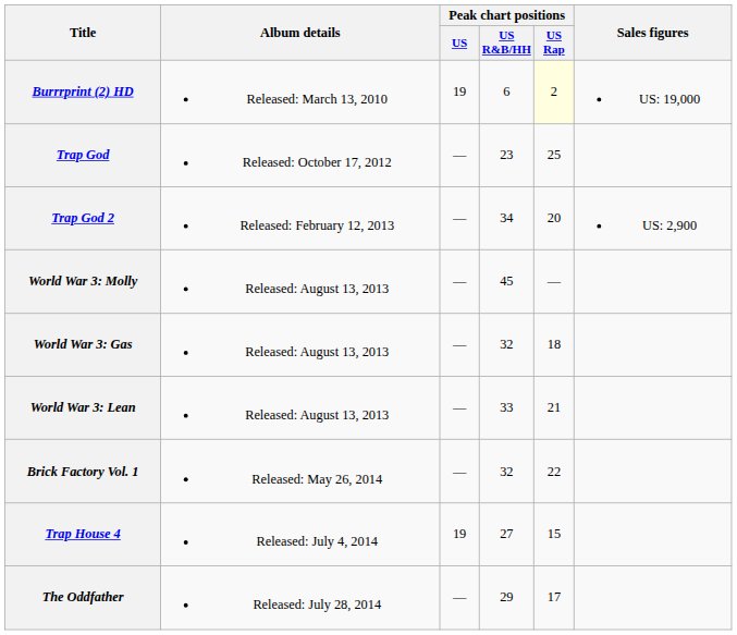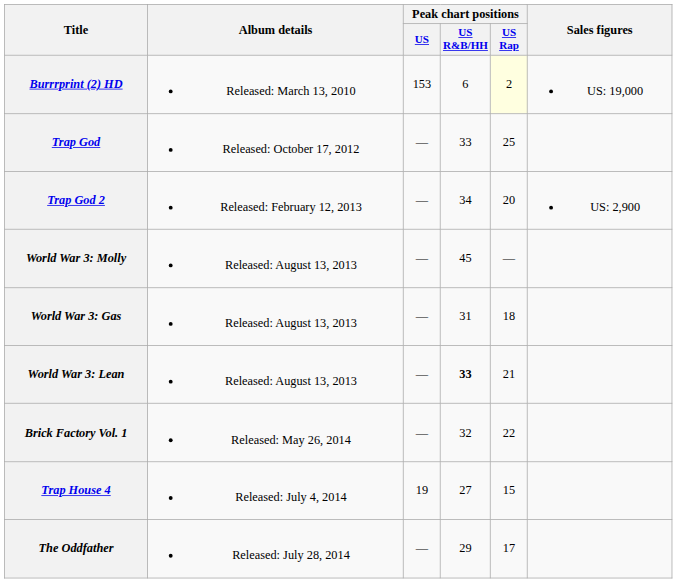 <table class="wikitable plainrowheaders" style="text-align:center;">
 <tr>
 <th scope="col" rowspan="2" style="width:12em;">Title</th>
 <th scope="col" rowspan="2" style="width:22em;">Album details</th>
 <th colspan="3" scope="col">Peak chart positions</th>
 <th scope="col" rowspan="2" style="width:12em;">Sales figures</th>
 </tr>
 <tr>
 <th scope="col" style="width:3em;font-size:90%;"><a href='#'>US</a><br></th>
 <th scope="col" style="width:3em;font-size:90%;"><a href='#'>US<br>R&B/HH</a></th>
 <th scope="col" style="width:3em;font-size:90%;"><a href='#'>US<br>Rap</a></th>
 </tr>
 <tr>
 <th scope="row"><em><a href='#'>Burrrprint (2) HD</a></em><br></th>
 <td><br><ul><li>Released: March 13, 2010</li></ul></td>
-<td>19</td>
+<td>153</td>
 <td>6</td>
 <td style="background: lightyellow;">2</td>
 <td><br><ul><li>US: 19,000</li></ul></td>
 </tr>
 <tr>
 <th scope="row"><em><a href='#'>Trap God</a></em><br></th>
 <td><br><ul><li>Released: October 17, 2012</li></ul></td>
 <td>—</td>
-<td>23</td>
+<td>33</td>
 <td>25</td>
 <td></td>
 </tr>
 <tr>
 <th scope="row"><em><a href='#'>Trap God 2</a></em><br></th>
 <td><br><ul><li>Released: February 12, 2013</li></ul></td>
 <td>—</td>
 <td>34</td>
 <td>20</td>
 <td><br><ul><li>US: 2,900</li></ul></td>
 </tr>
 <tr>
 <th scope="row"><em>World War 3: Molly</em><br></th>
 <td><br><ul><li>Released: August 13, 2013</li></ul></td>
 <td>—</td>
 <td>45</td>
 <td>—</td>
 <td></td>
 </tr>
 <tr>
 <th scope="row"><em>World War 3: Gas</em><br></th>
 <td><br><ul><li>Released: August 13, 2013</li></ul></td>
 <td>—</td>
-<td>32</td>
+<td>31</td>
 <td>18</td>
 <td></td>
 </tr>
 <tr>
 <th scope="row"><em>World War 3: Lean</em><br></th>
 <td><br><ul><li>Released: August 13, 2013</li></ul></td>
 <td>—</td>
-<td>33</td>
+<td><strong>33</strong></td>
 <td>21</td>
 <td></td>
 </tr>
 <tr>
 <th scope="row"><em>Brick Factory Vol. 1</em><br></th>
 <td><br><ul><li>Released: May 26, 2014</li></ul></td>
 <td>—</td>
 <td>32</td>
 <td>22</td>
 <td></td>
 </tr>
 <tr>
 <th scope="row"><em><a href='#'>Trap House 4</a></em><br></th>
 <td><br><ul><li>Released: July 4, 2014</li></ul></td>
 <td>19</td>
 <td>27</td>
 <td>15</td>
 <td></td>
 </tr>
 <tr>
 <th scope="row"><em>The Oddfather</em><br></th>
 <td><br><ul><li>Released: July 28, 2014</li></ul></td>
 <td>—</td>
 <td>29</td>
 <td>17</td>
 <td></td>
 </tr>
 </table>
